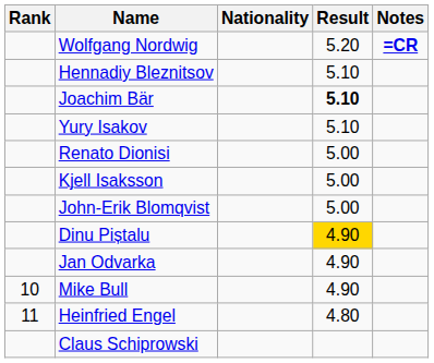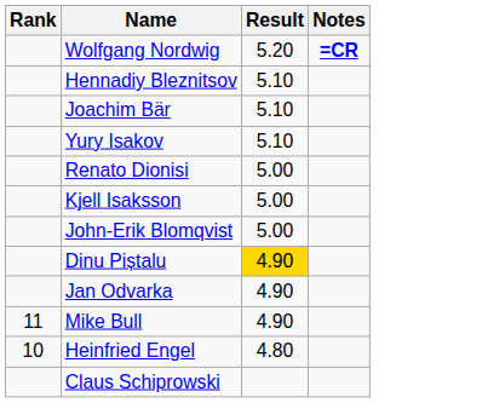 <table class="wikitable sortable" style="text-align:center">
 <tr>
 <th>Rank</th>
 <th>Name</th>
-<th>Nationality</th>
 <th>Result</th>
 <th>Notes</th>
 </tr>
 <tr>
 <td></td>
 <td align="left"><a href='#'>Wolfgang Nordwig</a></td>
-<td align=left></td>
 <td>5.20</td>
 <td><strong><a href='#'>=CR</a></strong></td>
 </tr>
 <tr>
 <td></td>
 <td align="left"><a href='#'>Hennadiy Bleznitsov</a></td>
-<td align=left></td>
 <td>5.10</td>
 <td></td>
 </tr>
 <tr>
 <td></td>
 <td align="left"><a href='#'>Joachim Bär</a></td>
-<td align=left></td>
-<td><strong>5.10</strong></td>
+<td>5.10</td>
 <td></td>
 </tr>
 <tr>
 <td></td>
 <td align="left"><a href='#'>Yury Isakov</a></td>
-<td align=left></td>
 <td>5.10</td>
 <td></td>
 </tr>
 <tr>
 <td></td>
 <td align="left"><a href='#'>Renato Dionisi</a></td>
-<td align=left></td>
 <td>5.00</td>
 <td></td>
 </tr>
 <tr>
 <td></td>
 <td align="left"><a href='#'>Kjell Isaksson</a></td>
-<td align=left></td>
 <td>5.00</td>
 <td></td>
 </tr>
 <tr>
 <td></td>
 <td align="left"><a href='#'>John-Erik Blomqvist</a></td>
-<td align=left></td>
 <td>5.00</td>
 <td></td>
 </tr>
 <tr>
 <td></td>
 <td align="left"><a href='#'>Dinu Piștalu</a></td>
-<td align=left></td>
 <td style="background: gold;">4.90</td>
 <td></td>
 </tr>
 <tr>
 <td></td>
 <td align="left"><a href='#'>Jan Odvarka</a></td>
-<td align=left></td>
+<td>4.90</td>
+<td></td>
+</tr>
+<tr>
+<td>11</td>
+<td align="left"><a href='#'>Mike Bull</a></td>
 <td>4.90</td>
 <td></td>
 </tr>
 <tr>
 <td>10</td>
-<td align="left"><a href='#'>Mike Bull</a></td>
-<td align=left></td>
-<td>4.90</td>
-<td></td>
-</tr>
-<tr>
-<td>11</td>
 <td align="left"><a href='#'>Heinfried Engel</a></td>
-<td align=left></td>
 <td>4.80</td>
 <td></td>
 </tr>
 <tr>
 <td></td>
 <td align="left"><a href='#'>Claus Schiprowski</a></td>
-<td align=left></td>
 <td></td>
 <td></td>
 </tr>
 </table>
